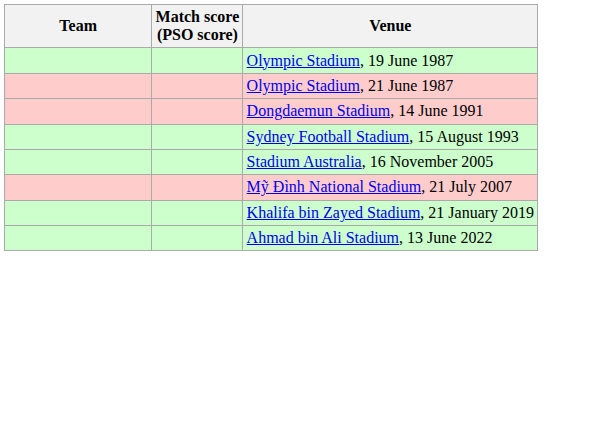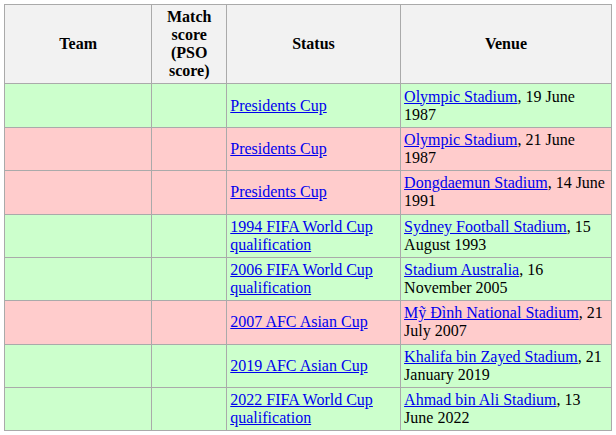 <table class="wikitable">
 <tr>
 <th width=140>Team</th>
 <th>Match score <br> (PSO score)</th>
+<th>Status</th>
 <th>Venue</th>
 </tr>
 <tr bgcolor=#CCFFCC>
 <td></td>
 <td></td>
+<td><a href='#'>Presidents Cup</a></td>
 <td> <a href='#'>Olympic Stadium</a>, 19 June 1987</td>
 </tr>
 <tr bgcolor=#FFCCCC>
 <td></td>
 <td></td>
+<td><a href='#'>Presidents Cup</a></td>
 <td> <a href='#'>Olympic Stadium</a>, 21 June 1987</td>
 </tr>
 <tr bgcolor=#FFCCCC>
 <td></td>
 <td></td>
+<td><a href='#'>Presidents Cup</a></td>
 <td> <a href='#'>Dongdaemun Stadium</a>, 14 June 1991</td>
 </tr>
 <tr bgcolor=#CCFFCC>
 <td></td>
 <td></td>
+<td><a href='#'>1994 FIFA World Cup qualification</a></td>
 <td> <a href='#'>Sydney Football Stadium</a>, 15 August 1993</td>
 </tr>
 <tr bgcolor=#CCFFCC>
 <td></td>
 <td></td>
+<td><a href='#'>2006 FIFA World Cup qualification</a></td>
 <td> <a href='#'>Stadium Australia</a>, 16 November 2005</td>
 </tr>
 <tr bgcolor=#FFCCCC>
 <td></td>
 <td></td>
+<td><a href='#'>2007 AFC Asian Cup</a></td>
 <td> <a href='#'>Mỹ Đình National Stadium</a>, 21 July 2007</td>
 </tr>
 <tr bgcolor=#CCFFCC>
 <td></td>
 <td></td>
+<td><a href='#'>2019 AFC Asian Cup</a></td>
 <td> <a href='#'>Khalifa bin Zayed Stadium</a>, 21 January 2019</td>
 </tr>
 <tr bgcolor=#CCFFCC>
 <td></td>
 <td></td>
+<td><a href='#'>2022 FIFA World Cup qualification</a></td>
 <td> <a href='#'>Ahmad bin Ali Stadium</a>, 13 June 2022</td>
 </tr>
 </table>
